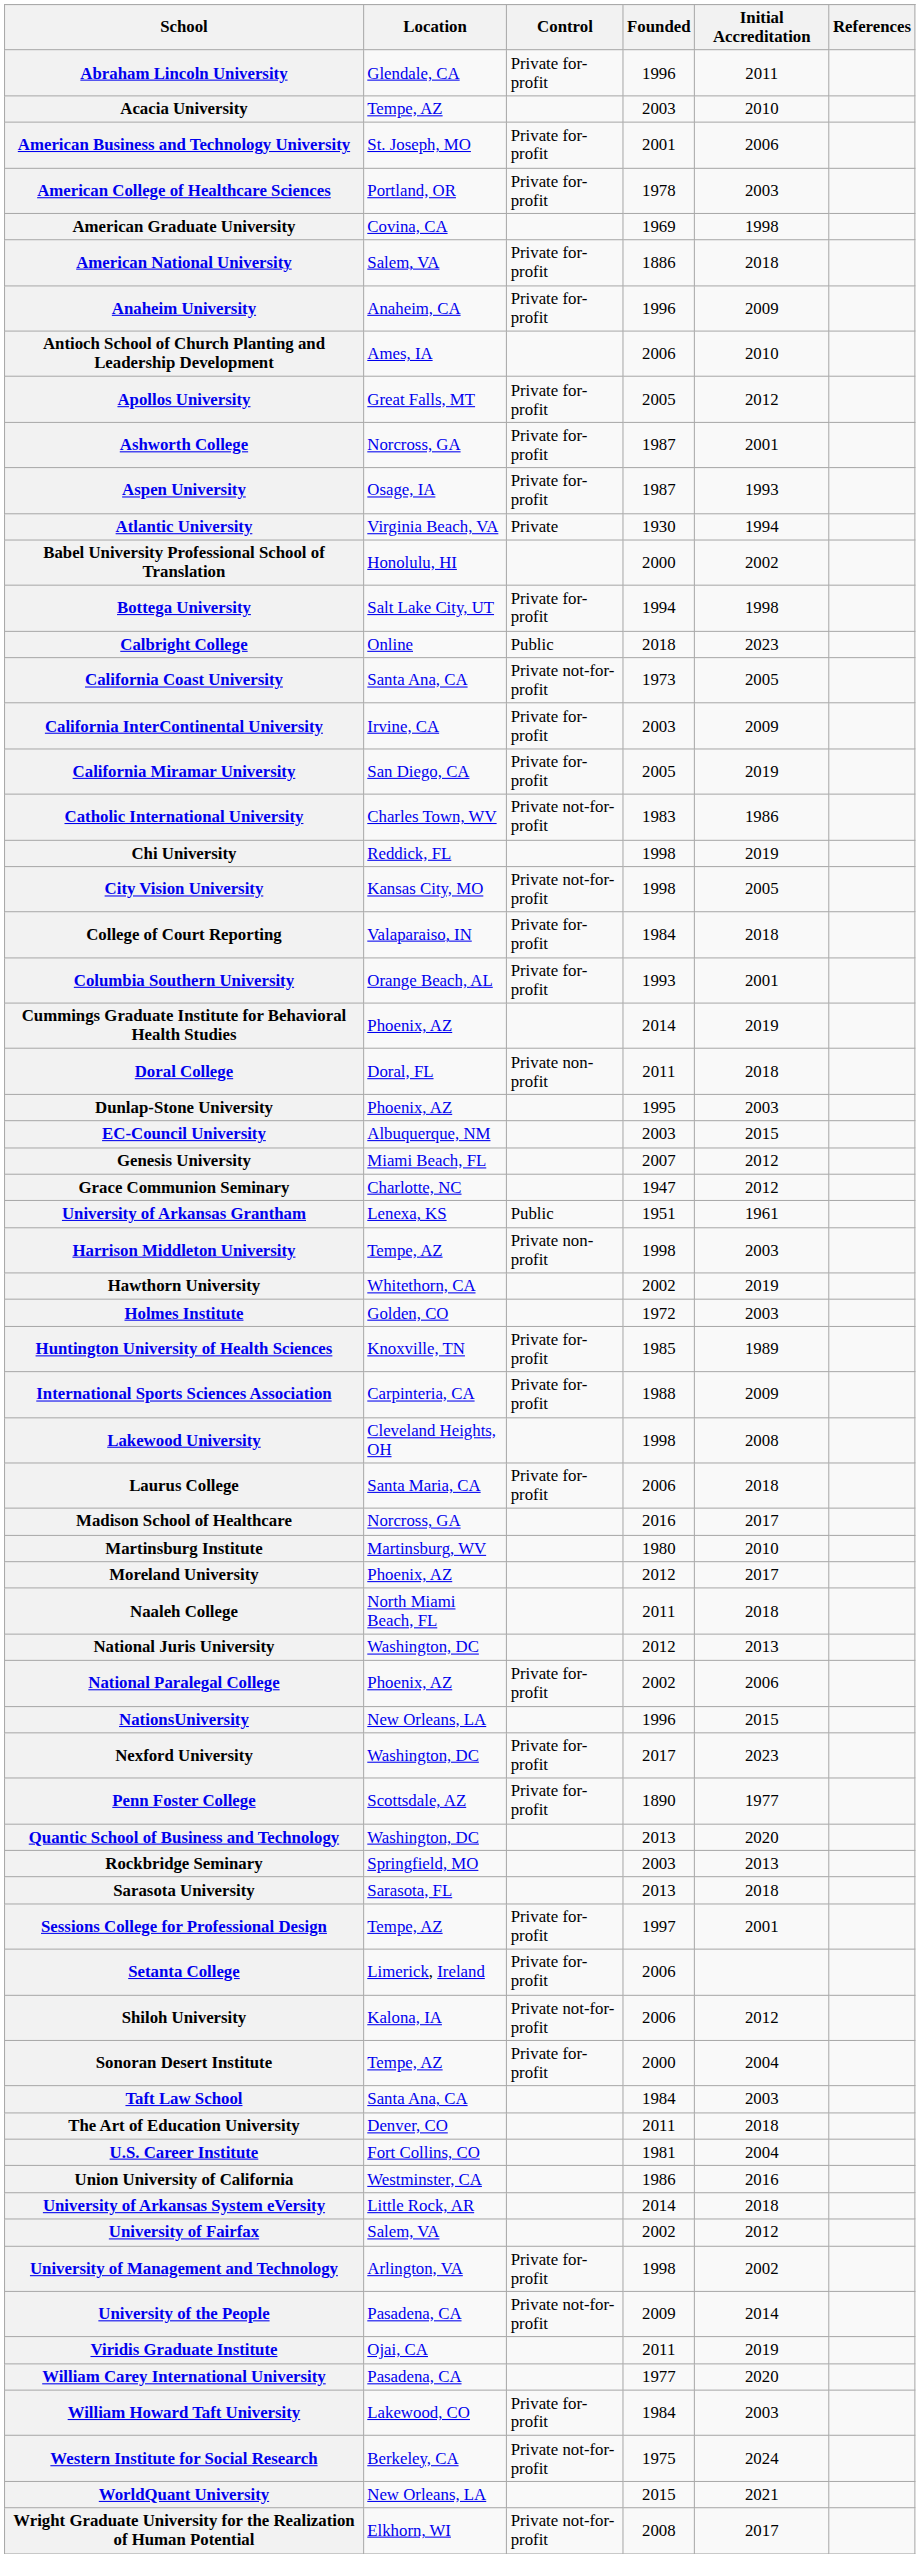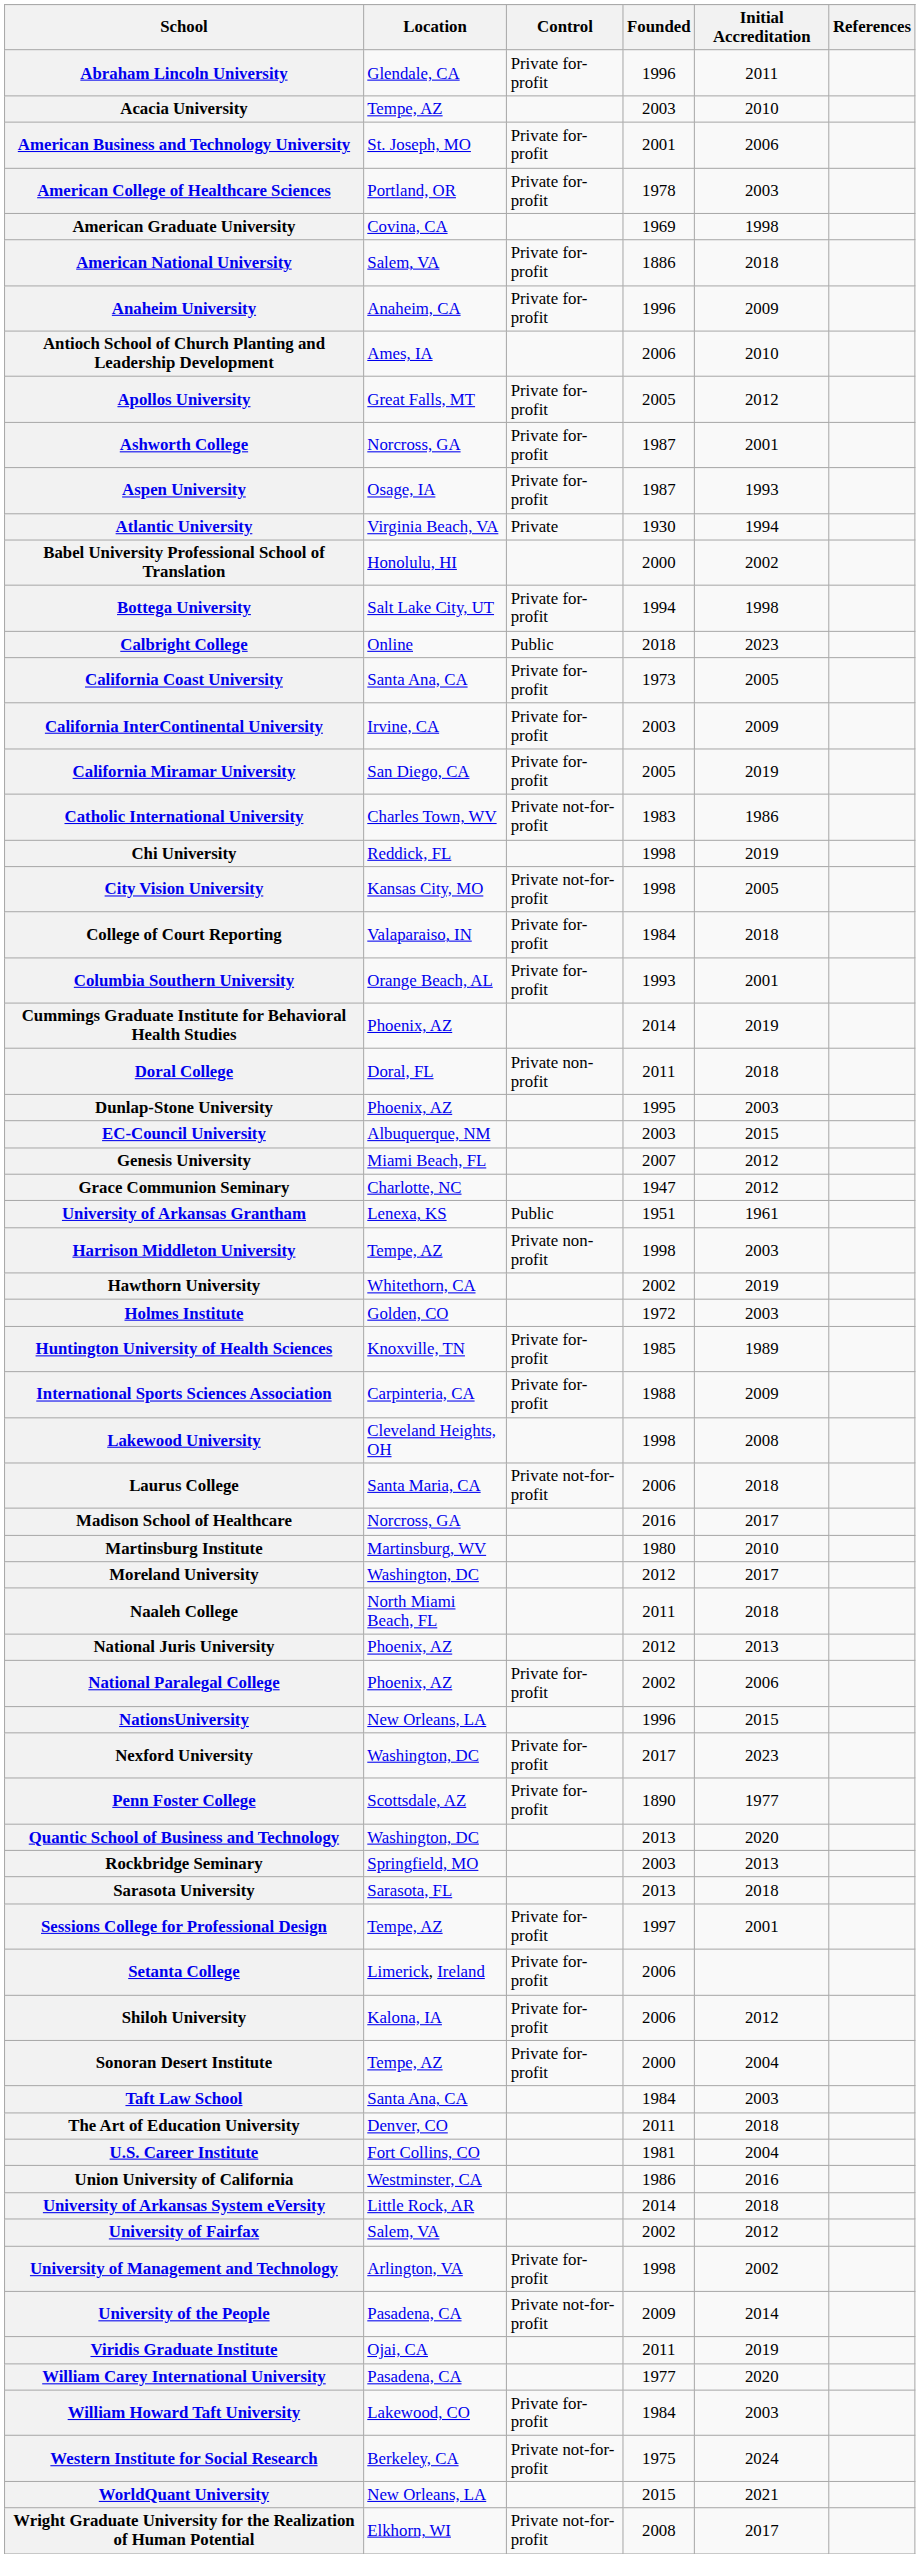 <table class="wikitable sortable plainrowheaders" style="text-align:left;">
 <tr>
 </tr>
 <tr>
 <th scope="col">School</th>
 <th scope="col">Location</th>
 <th scope="col">Control</th>
 <th scope="col">Founded</th>
 <th scope="col">Initial Accreditation</th>
 <th scope="col">References</th>
 </tr>
 <tr>
 <th scope="row"><a href='#'>Abraham Lincoln University</a></th>
 <td align="left"><a href='#'>Glendale, CA</a></td>
 <td align="left">Private for-profit</td>
 <td align="center">1996</td>
 <td align="center">2011</td>
 <td align="center"></td>
 </tr>
 <tr>
 <th scope="row">Acacia University</th>
 <td align="left"><a href='#'>Tempe, AZ</a></td>
 <td align="left"></td>
 <td align="center">2003</td>
 <td align="center">2010</td>
 <td align="center"></td>
 </tr>
 <tr>
 <th scope="row"><a href='#'>American Business and Technology University</a></th>
 <td align="left"><a href='#'>St. Joseph, MO</a></td>
 <td align="left">Private for-profit</td>
 <td align="center">2001</td>
 <td align="center">2006</td>
 <td align="center"></td>
 </tr>
 <tr>
 <th scope="row"><a href='#'>American College of Healthcare Sciences</a></th>
 <td align="left"><a href='#'>Portland, OR</a></td>
 <td align="left">Private for-profit</td>
 <td align="center">1978</td>
 <td align="center">2003</td>
 <td align="center"></td>
 </tr>
 <tr>
 <th scope="row">American Graduate University</th>
 <td align="left"><a href='#'>Covina, CA</a></td>
 <td align="left"></td>
 <td align="center">1969</td>
 <td align="center">1998</td>
 <td align="center"></td>
 </tr>
 <tr>
 <th scope="row"><a href='#'>American National University</a></th>
 <td align="left"><a href='#'>Salem, VA</a></td>
 <td align="left">Private for-profit</td>
 <td align="center">1886</td>
 <td align="center">2018</td>
 <td align="center"></td>
 </tr>
 <tr>
 <th scope="row"><a href='#'>Anaheim University</a></th>
 <td align="left"><a href='#'>Anaheim, CA</a></td>
 <td align="left">Private for-profit</td>
 <td align="center">1996</td>
 <td align="center">2009</td>
 <td align="center"></td>
 </tr>
 <tr>
 <th scope="row">Antioch School of Church Planting and Leadership Development</th>
 <td align="left"><a href='#'>Ames, IA</a></td>
 <td align="left"></td>
 <td align="center">2006</td>
 <td align="center">2010</td>
 <td align="center"></td>
 </tr>
 <tr>
 <th scope="row"><a href='#'>Apollos University</a></th>
 <td align="left"><a href='#'>Great Falls, MT</a></td>
 <td align="left">Private for-profit</td>
 <td align="center">2005</td>
 <td align="center">2012</td>
 <td align="center"></td>
 </tr>
 <tr>
 <th scope="row"><a href='#'>Ashworth College</a></th>
 <td align="left"><a href='#'>Norcross, GA</a></td>
 <td align="left">Private for-profit</td>
 <td align="center">1987</td>
 <td align="center">2001</td>
 <td align="center"></td>
 </tr>
 <tr>
 <th scope="row"><a href='#'>Aspen University</a></th>
 <td align="left"><a href='#'>Osage, IA</a></td>
 <td align="left">Private for-profit</td>
 <td align="center">1987</td>
 <td align="center">1993</td>
 <td align="center"></td>
 </tr>
 <tr>
 <th scope="row"><a href='#'>Atlantic University</a></th>
 <td align="left"><a href='#'>Virginia Beach, VA</a></td>
 <td align="left">Private</td>
 <td align="center">1930</td>
 <td align="center">1994</td>
 <td align="center"></td>
 </tr>
 <tr>
 <th scope="row">Babel University Professional School of Translation</th>
 <td align="left"><a href='#'>Honolulu, HI</a></td>
 <td align="left"></td>
 <td align="center">2000</td>
 <td align="center">2002</td>
 <td align="center"></td>
 </tr>
 <tr>
 <th scope="row"><a href='#'>Bottega University</a></th>
 <td align="left"><a href='#'>Salt Lake City, UT</a></td>
 <td align="left">Private for-profit</td>
 <td align="center">1994</td>
 <td align="center">1998</td>
 <td align="center"></td>
 </tr>
 <tr>
 <th scope="row"><a href='#'>Calbright College</a></th>
 <td align="left"><a href='#'>Online</a></td>
 <td align="left">Public</td>
 <td align="center">2018</td>
 <td align="center">2023</td>
 <td align="center"></td>
 </tr>
 <tr>
 <th scope="row"><a href='#'>California Coast University</a></th>
 <td align="left"><a href='#'>Santa Ana, CA</a></td>
-<td align="left">Private not-for-profit</td>
+<td align="left">Private for-profit</td>
 <td align="center">1973</td>
 <td align="center">2005</td>
 <td align="center"></td>
 </tr>
 <tr>
 <th scope="row"><a href='#'>California InterContinental University</a></th>
 <td align="left"><a href='#'>Irvine, CA</a></td>
 <td align="left">Private for-profit</td>
 <td align="center">2003</td>
 <td align="center">2009</td>
 <td align="center"></td>
 </tr>
 <tr>
 <th scope="row"><a href='#'>California Miramar University</a></th>
 <td align="left"><a href='#'>San Diego, CA</a></td>
 <td align="left">Private for-profit</td>
 <td align="center">2005</td>
 <td align="center">2019</td>
 <td align="center"></td>
 </tr>
 <tr>
 <th scope="row"><a href='#'>Catholic International University</a></th>
 <td align="left"><a href='#'>Charles Town, WV</a></td>
 <td align="left">Private not-for-profit</td>
 <td align="center">1983</td>
 <td align="center">1986</td>
 <td align="center"></td>
 </tr>
 <tr>
 <th scope="row">Chi University</th>
 <td align="left"><a href='#'>Reddick, FL</a></td>
 <td align="left"></td>
 <td align="center">1998</td>
 <td align="center">2019</td>
 <td align="center"></td>
 </tr>
 <tr>
 <th scope="row"><a href='#'>City Vision University</a></th>
 <td align="left"><a href='#'>Kansas City, MO</a></td>
 <td align="left">Private not-for-profit</td>
 <td align="center">1998</td>
 <td align="center">2005</td>
 <td align="center"></td>
 </tr>
 <tr>
 <th scope="row">College of Court Reporting</th>
 <td align="left"><a href='#'>Valaparaiso, IN</a></td>
 <td align="left">Private for-profit</td>
 <td align="center">1984</td>
 <td align="center">2018</td>
 <td align="center"></td>
 </tr>
 <tr>
 <th scope="row"><a href='#'>Columbia Southern University</a></th>
 <td align="left"><a href='#'>Orange Beach, AL</a></td>
 <td align="left">Private for-profit</td>
 <td align="center">1993</td>
 <td align="center">2001</td>
 <td align="center"></td>
 </tr>
 <tr>
 <th scope="row">Cummings Graduate Institute for Behavioral Health Studies</th>
 <td align="left"><a href='#'>Phoenix, AZ</a></td>
 <td align="left"></td>
 <td align="center">2014</td>
 <td align="center">2019</td>
 <td align="center"></td>
 </tr>
 <tr>
 <th scope="row"><a href='#'>Doral College</a></th>
 <td align="left"><a href='#'>Doral, FL</a></td>
 <td align="left">Private non-profit</td>
 <td align="center">2011</td>
 <td align="center">2018</td>
 <td align="center"></td>
 </tr>
 <tr>
 <th scope="row">Dunlap-Stone University</th>
 <td align="left"><a href='#'>Phoenix, AZ</a></td>
 <td align="left"></td>
 <td align="center">1995</td>
 <td align="center">2003</td>
 <td align="center"></td>
 </tr>
 <tr>
 <th scope="row"><a href='#'>EC-Council University</a></th>
 <td align="left"><a href='#'>Albuquerque, NM</a></td>
 <td align="left"></td>
 <td align="center">2003</td>
 <td align="center">2015</td>
 <td align="center"></td>
 </tr>
 <tr>
 <th scope="row">Genesis University</th>
 <td align="left"><a href='#'>Miami Beach, FL</a></td>
 <td align="left"></td>
 <td align="center">2007</td>
 <td align="center">2012</td>
 <td align="center"></td>
 </tr>
 <tr>
 <th scope="row">Grace Communion Seminary</th>
 <td align="left"><a href='#'>Charlotte, NC</a></td>
 <td align="left"></td>
 <td align="center">1947</td>
 <td align="center">2012</td>
 <td align="center"></td>
 </tr>
 <tr>
 <th scope="row"><a href='#'>University of Arkansas Grantham</a></th>
 <td align="left"><a href='#'>Lenexa, KS</a></td>
 <td align="left">Public</td>
 <td align="center">1951</td>
 <td align="center">1961</td>
 <td align="center"></td>
 </tr>
 <tr>
 <th scope="row"><a href='#'>Harrison Middleton University</a></th>
 <td align="left"><a href='#'>Tempe, AZ</a></td>
 <td align="left">Private non-profit</td>
 <td align="center">1998</td>
 <td align="center">2003</td>
 <td align="center"></td>
 </tr>
 <tr>
 <th scope="row">Hawthorn University</th>
 <td align="left"><a href='#'>Whitethorn, CA</a></td>
 <td align="left"></td>
 <td align="center">2002</td>
 <td align="center">2019</td>
 <td align="center"></td>
 </tr>
 <tr>
 <th scope="row"><a href='#'>Holmes Institute</a></th>
 <td align="left"><a href='#'>Golden, CO</a></td>
 <td align="left"></td>
 <td align="center">1972</td>
 <td align="center">2003</td>
 <td align="center"></td>
 </tr>
 <tr>
 <th scope="row"><a href='#'>Huntington University of Health Sciences</a></th>
 <td align="left"><a href='#'>Knoxville, TN</a></td>
 <td align="left">Private for-profit</td>
 <td align="center">1985</td>
 <td align="center">1989</td>
 <td align="center"></td>
 </tr>
 <tr>
 <th scope="row"><a href='#'>International Sports Sciences Association</a></th>
 <td align="left"><a href='#'>Carpinteria, CA</a></td>
 <td align="left">Private for-profit</td>
 <td align="center">1988</td>
 <td align="center">2009</td>
 <td align="center"></td>
 </tr>
 <tr>
 <th scope="row"><a href='#'>Lakewood University</a></th>
 <td align="left"><a href='#'>Cleveland Heights, OH</a></td>
 <td align="left"></td>
 <td align="center">1998</td>
 <td align="center">2008</td>
 <td align="center"></td>
 </tr>
 <tr>
 <th scope="row">Laurus College</th>
 <td align="left"><a href='#'>Santa Maria, CA</a></td>
-<td align="left">Private for-profit</td>
+<td align="left">Private not-for-profit</td>
 <td align="center">2006</td>
 <td align="center">2018</td>
 <td align="center"></td>
 </tr>
 <tr>
 <th scope="row">Madison School of Healthcare</th>
 <td align="left"><a href='#'>Norcross, GA</a></td>
 <td align="left"></td>
 <td align="center">2016</td>
 <td align="center">2017</td>
 <td align="center"></td>
 </tr>
 <tr>
 <th scope="row">Martinsburg Institute</th>
 <td align="left"><a href='#'>Martinsburg, WV</a></td>
 <td align="left"></td>
 <td align="center">1980</td>
 <td align="center">2010</td>
 <td align="center"></td>
 </tr>
 <tr>
 <th scope="row">Moreland University</th>
-<td align="left"><a href='#'>Phoenix, AZ</a></td>
+<td align="left"><a href='#'>Washington, DC</a></td>
 <td align="left"></td>
 <td align="center">2012</td>
 <td align="center">2017</td>
 <td align="center"></td>
 </tr>
 <tr>
 <th scope="row">Naaleh College</th>
 <td align="left"><a href='#'>North Miami Beach, FL</a></td>
 <td align="left"></td>
 <td align="center">2011</td>
 <td align="center">2018</td>
 <td align="center"></td>
 </tr>
 <tr>
 <th scope="row">National Juris University</th>
-<td align="left"><a href='#'>Washington, DC</a></td>
+<td align="left"><a href='#'>Phoenix, AZ</a></td>
 <td align="left"></td>
 <td align="center">2012</td>
 <td align="center">2013</td>
 <td align="center"></td>
 </tr>
 <tr>
 <th scope="row"><a href='#'>National Paralegal College</a></th>
 <td align="left"><a href='#'>Phoenix, AZ</a></td>
 <td align="left">Private for-profit</td>
 <td align="center">2002</td>
 <td align="center">2006</td>
 <td align="center"></td>
 </tr>
 <tr>
 <th scope="row"><a href='#'>NationsUniversity</a></th>
 <td align="left"><a href='#'>New Orleans, LA</a></td>
 <td align="left"></td>
 <td align="center">1996</td>
 <td align="center">2015</td>
 <td align="center"></td>
 </tr>
 <tr>
 <th scope="row">Nexford University</th>
 <td align="left"><a href='#'>Washington, DC</a></td>
 <td align="left">Private for-profit</td>
 <td align="center">2017</td>
 <td align="center">2023</td>
 <td align="center"></td>
 </tr>
 <tr>
 <th scope="row"><a href='#'>Penn Foster College</a></th>
 <td align="left"><a href='#'>Scottsdale, AZ</a></td>
 <td align="left">Private for-profit</td>
 <td align="center">1890</td>
 <td align="center">1977</td>
 <td align="center"></td>
 </tr>
 <tr>
 <th scope="row"><a href='#'>Quantic School of Business and Technology</a></th>
 <td align="left"><a href='#'>Washington, DC</a></td>
 <td align="left"></td>
 <td align="center">2013</td>
 <td align="center">2020</td>
 <td align="center"></td>
 </tr>
 <tr>
 <th scope="row">Rockbridge Seminary</th>
 <td align="left"><a href='#'>Springfield, MO</a></td>
 <td align="left"></td>
 <td align="center">2003</td>
 <td align="center">2013</td>
 <td align="center"></td>
 </tr>
 <tr>
 <th scope="row">Sarasota University</th>
 <td align="left"><a href='#'>Sarasota, FL</a></td>
 <td align="left"></td>
 <td align="center">2013</td>
 <td align="center">2018</td>
 <td align="center"></td>
 </tr>
 <tr>
 <th scope="row"><a href='#'>Sessions College for Professional Design</a></th>
 <td align="left"><a href='#'>Tempe, AZ</a></td>
 <td align="left">Private for-profit</td>
 <td align="center">1997</td>
 <td align="center">2001</td>
 <td align="center"></td>
 </tr>
 <tr>
 <th scope="row"><a href='#'>Setanta College</a></th>
 <td align="left"><a href='#'>Limerick</a>, <a href='#'>Ireland</a></td>
 <td align="left">Private for-profit</td>
 <td align="center">2006</td>
 <td align="center"></td>
 <td align="center"></td>
 </tr>
 <tr>
 <th scope="row">Shiloh University</th>
 <td align="left"><a href='#'>Kalona, IA</a></td>
-<td align="left">Private not-for-profit</td>
+<td align="left">Private for-profit</td>
 <td align="center">2006</td>
 <td align="center">2012</td>
 <td align="center"></td>
 </tr>
 <tr>
 <th scope="row">Sonoran Desert Institute</th>
 <td align="left"><a href='#'>Tempe, AZ</a></td>
 <td align="left">Private for-profit</td>
 <td align="center">2000</td>
 <td align="center">2004</td>
 <td align="center"></td>
 </tr>
 <tr>
 <th scope="row"><a href='#'>Taft Law School</a></th>
 <td align="left"><a href='#'>Santa Ana, CA</a></td>
 <td align="left"></td>
 <td align="center">1984</td>
 <td align="center">2003</td>
 <td align="center"></td>
 </tr>
 <tr>
 <th scope="row">The Art of Education University</th>
 <td align="left"><a href='#'>Denver, CO</a></td>
 <td align="left"></td>
 <td align="center">2011</td>
 <td align="center">2018</td>
 <td align="center"></td>
 </tr>
 <tr>
 <th scope="row"><a href='#'>U.S. Career Institute</a></th>
 <td align="left"><a href='#'>Fort Collins, CO</a></td>
 <td align="left"></td>
 <td align="center">1981</td>
 <td align="center">2004</td>
 <td align="center"></td>
 </tr>
 <tr>
 <th scope="row">Union University of California</th>
 <td align="left"><a href='#'>Westminster, CA</a></td>
 <td align="left"></td>
 <td align="center">1986</td>
 <td align="center">2016</td>
 <td align="center"></td>
 </tr>
 <tr>
 <th scope="row"><a href='#'>University of Arkansas System eVersity</a></th>
 <td align="left"><a href='#'>Little Rock, AR</a></td>
 <td align="left"></td>
 <td align="center">2014</td>
 <td align="center">2018</td>
 <td align="center"></td>
 </tr>
 <tr>
 <th scope="row"><a href='#'>University of Fairfax</a></th>
 <td align="left"><a href='#'>Salem, VA</a></td>
 <td align="left"></td>
 <td align="center">2002</td>
 <td align="center">2012</td>
 <td align="center"></td>
 </tr>
 <tr>
 <th scope="row"><a href='#'>University of Management and Technology</a></th>
 <td align="left"><a href='#'>Arlington, VA</a></td>
 <td align="left">Private for-profit</td>
 <td align="center">1998</td>
 <td align="center">2002</td>
 <td align="center"></td>
 </tr>
 <tr>
 <th scope="row"><a href='#'>University of the People</a></th>
 <td align="left"><a href='#'>Pasadena, CA</a></td>
 <td align="left">Private not-for-profit</td>
 <td align="center">2009</td>
 <td align="center">2014</td>
 <td align="center"></td>
 </tr>
 <tr>
 <th scope="row"><a href='#'>Viridis Graduate Institute</a></th>
 <td align="left"><a href='#'>Ojai, CA</a></td>
 <td align="left"></td>
 <td align="center">2011</td>
 <td align="center">2019</td>
 <td align="center"></td>
 </tr>
 <tr>
 <th scope="row"><a href='#'>William Carey International University</a></th>
 <td align="left"><a href='#'>Pasadena, CA</a></td>
 <td align="left"></td>
 <td align="center">1977</td>
 <td align="center">2020</td>
 <td align="center"></td>
 </tr>
 <tr>
 <th scope="row"><a href='#'>William Howard Taft University</a></th>
 <td align="left"><a href='#'>Lakewood, CO</a></td>
 <td align="left">Private for-profit</td>
 <td align="center">1984</td>
 <td align="center">2003</td>
 <td align="center"></td>
 </tr>
 <tr>
 <th scope="row"><a href='#'>Western Institute for Social Research</a></th>
 <td align="left"><a href='#'>Berkeley, CA</a></td>
 <td align="left">Private not-for-profit</td>
 <td align="center">1975</td>
 <td align="center">2024</td>
 <td align="center"></td>
 </tr>
 <tr>
 <th scope="row"><a href='#'>WorldQuant University</a></th>
 <td align="left"><a href='#'>New Orleans, LA</a></td>
 <td align="left"></td>
 <td align="center">2015</td>
 <td align="center">2021</td>
 <td align="center"></td>
 </tr>
 <tr>
 <th scope="row">Wright Graduate University for the Realization of Human Potential</th>
 <td align="left"><a href='#'>Elkhorn, WI</a></td>
 <td align="left">Private not-for-profit</td>
 <td align="center">2008</td>
 <td align="center">2017</td>
 <td align="center"></td>
 </tr>
 </table>
